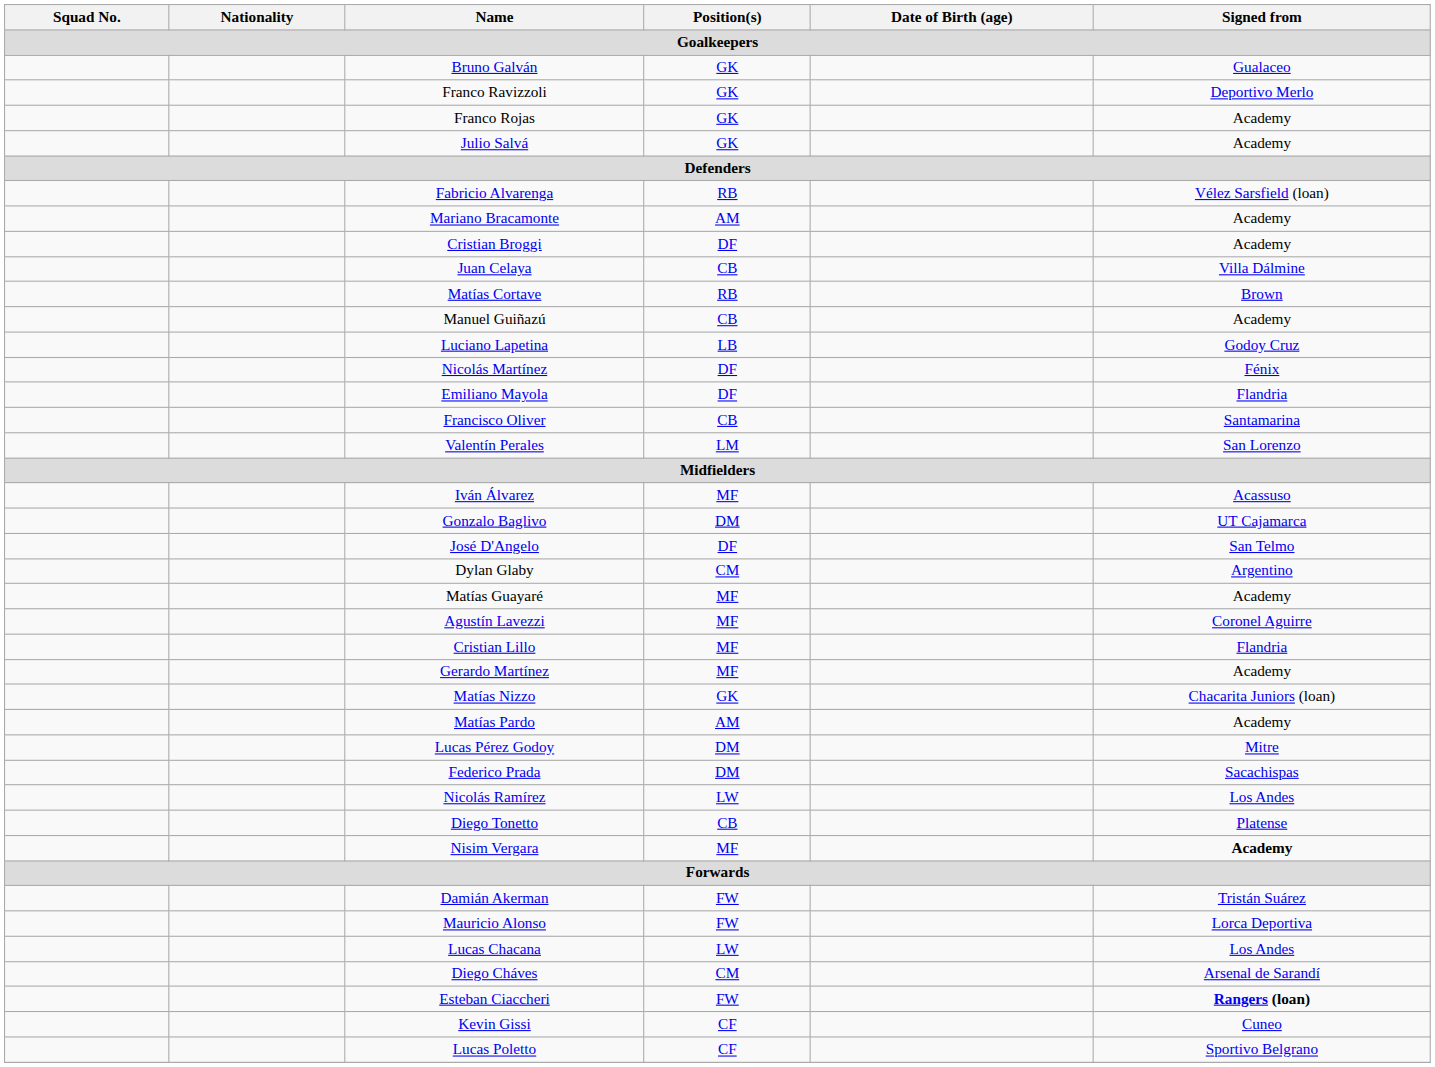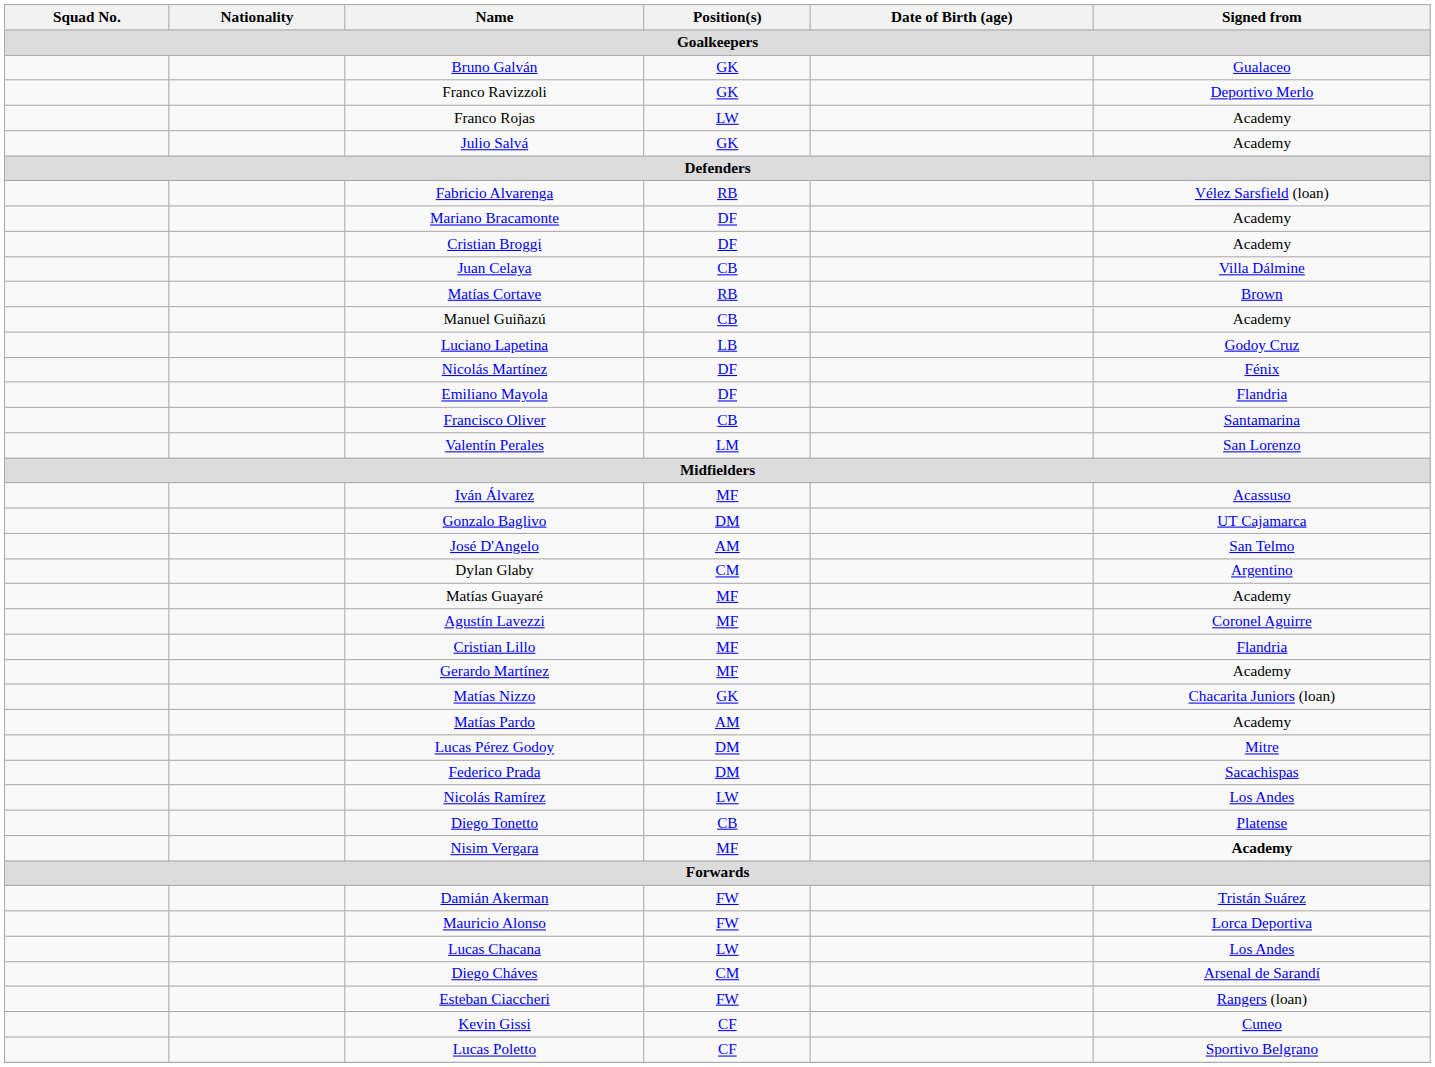 <table class="wikitable sortable" style="text-align:center; font-size:90%; width:85%;">
 <tr>
 <th style="background:#; color:; text-align:center;">Squad No.</th>
 <th style="background:#; color:; text-align:center;">Nationality</th>
 <th style="background:#; color:; text-align:center;">Name</th>
 <th style="background:#; color:; text-align:center;">Position(s)</th>
 <th style="background:#; color:; text-align:center;">Date of Birth (age)</th>
 <th style="background:#; color:; text-align:center;">Signed from</th>
 </tr>
 <tr>
 <th colspan="6" style="background:#dcdcdc; text-align:center;">Goalkeepers</th>
 </tr>
 <tr>
 <td></td>
 <td></td>
 <td><a href='#'>Bruno Galván</a></td>
 <td><a href='#'>GK</a></td>
 <td></td>
 <td> <a href='#'>Gualaceo</a></td>
 </tr>
 <tr>
 <td></td>
 <td></td>
 <td>Franco Ravizzoli</td>
 <td><a href='#'>GK</a></td>
 <td></td>
 <td> <a href='#'>Deportivo Merlo</a></td>
 </tr>
 <tr>
 <td></td>
 <td></td>
 <td>Franco Rojas</td>
-<td><a href='#'>GK</a></td>
+<td><a href='#'>LW</a></td>
 <td></td>
 <td>Academy</td>
 </tr>
 <tr>
 <td></td>
 <td></td>
 <td><a href='#'>Julio Salvá</a></td>
 <td><a href='#'>GK</a></td>
 <td></td>
 <td>Academy</td>
 </tr>
 <tr>
 <th colspan="7" style="background:#dcdcdc; text-align:center;">Defenders</th>
 </tr>
 <tr>
 <td></td>
 <td></td>
 <td><a href='#'>Fabricio Alvarenga</a></td>
 <td><a href='#'>RB</a></td>
 <td></td>
 <td> <a href='#'>Vélez Sarsfield</a> (loan)</td>
 </tr>
 <tr>
 <td></td>
 <td></td>
 <td><a href='#'>Mariano Bracamonte</a></td>
-<td><a href='#'>AM</a></td>
+<td><a href='#'>DF</a></td>
 <td></td>
 <td>Academy</td>
 </tr>
 <tr>
 <td></td>
 <td></td>
 <td><a href='#'>Cristian Broggi</a></td>
 <td><a href='#'>DF</a></td>
 <td></td>
 <td>Academy</td>
 </tr>
 <tr>
 <td></td>
 <td></td>
 <td><a href='#'>Juan Celaya</a></td>
 <td><a href='#'>CB</a></td>
 <td></td>
 <td> <a href='#'>Villa Dálmine</a></td>
 </tr>
 <tr>
 <td></td>
 <td></td>
 <td><a href='#'>Matías Cortave</a></td>
 <td><a href='#'>RB</a></td>
 <td></td>
 <td> <a href='#'>Brown</a></td>
 </tr>
 <tr>
 <td></td>
 <td></td>
 <td>Manuel Guiñazú</td>
 <td><a href='#'>CB</a></td>
 <td></td>
 <td>Academy</td>
 </tr>
 <tr>
 <td></td>
 <td></td>
 <td><a href='#'>Luciano Lapetina</a></td>
 <td><a href='#'>LB</a></td>
 <td></td>
 <td> <a href='#'>Godoy Cruz</a></td>
 </tr>
 <tr>
 <td></td>
 <td></td>
 <td><a href='#'>Nicolás Martínez</a></td>
 <td><a href='#'>DF</a></td>
 <td></td>
 <td> <a href='#'>Fénix</a></td>
 </tr>
 <tr>
 <td></td>
 <td></td>
 <td><a href='#'>Emiliano Mayola</a></td>
 <td><a href='#'>DF</a></td>
 <td></td>
 <td> <a href='#'>Flandria</a></td>
 </tr>
 <tr>
 <td></td>
 <td></td>
 <td><a href='#'>Francisco Oliver</a></td>
 <td><a href='#'>CB</a></td>
 <td></td>
 <td> <a href='#'>Santamarina</a></td>
 </tr>
 <tr>
 <td></td>
 <td></td>
 <td><a href='#'>Valentín Perales</a></td>
 <td><a href='#'>LM</a></td>
 <td></td>
 <td> <a href='#'>San Lorenzo</a></td>
 </tr>
 <tr>
 <th colspan="7" style="background:#dcdcdc; text-align:center;">Midfielders</th>
 </tr>
 <tr>
 <td></td>
 <td></td>
 <td><a href='#'>Iván Álvarez</a></td>
 <td><a href='#'>MF</a></td>
 <td></td>
 <td> <a href='#'>Acassuso</a></td>
 </tr>
 <tr>
 <td></td>
 <td></td>
 <td><a href='#'>Gonzalo Baglivo</a></td>
 <td><a href='#'>DM</a></td>
 <td></td>
 <td> <a href='#'>UT Cajamarca</a></td>
 </tr>
 <tr>
 <td></td>
 <td></td>
 <td><a href='#'>José D'Angelo</a></td>
-<td><a href='#'>DF</a></td>
+<td><a href='#'>AM</a></td>
 <td></td>
 <td> <a href='#'>San Telmo</a></td>
 </tr>
 <tr>
 <td></td>
 <td></td>
 <td>Dylan Glaby</td>
 <td><a href='#'>CM</a></td>
 <td></td>
 <td> <a href='#'>Argentino</a></td>
 </tr>
 <tr>
 <td></td>
 <td></td>
 <td>Matías Guayaré</td>
 <td><a href='#'>MF</a></td>
 <td></td>
 <td>Academy</td>
 </tr>
 <tr>
 <td></td>
 <td></td>
 <td><a href='#'>Agustín Lavezzi</a></td>
 <td><a href='#'>MF</a></td>
 <td></td>
 <td> <a href='#'>Coronel Aguirre</a></td>
 </tr>
 <tr>
 <td></td>
 <td></td>
 <td><a href='#'>Cristian Lillo</a></td>
 <td><a href='#'>MF</a></td>
 <td></td>
 <td> <a href='#'>Flandria</a></td>
 </tr>
 <tr>
 <td></td>
 <td></td>
 <td><a href='#'>Gerardo Martínez</a></td>
 <td><a href='#'>MF</a></td>
 <td></td>
 <td>Academy</td>
 </tr>
 <tr>
 <td></td>
 <td></td>
 <td><a href='#'>Matías Nizzo</a></td>
 <td><a href='#'>GK</a></td>
 <td></td>
 <td> <a href='#'>Chacarita Juniors</a> (loan)</td>
 </tr>
 <tr>
 <td></td>
 <td></td>
 <td><a href='#'>Matías Pardo</a></td>
 <td><a href='#'>AM</a></td>
 <td></td>
 <td>Academy</td>
 </tr>
 <tr>
 <td></td>
 <td></td>
 <td><a href='#'>Lucas Pérez Godoy</a></td>
 <td><a href='#'>DM</a></td>
 <td></td>
 <td> <a href='#'>Mitre</a></td>
 </tr>
 <tr>
 <td></td>
 <td></td>
 <td><a href='#'>Federico Prada</a></td>
 <td><a href='#'>DM</a></td>
 <td></td>
 <td> <a href='#'>Sacachispas</a></td>
 </tr>
 <tr>
 <td></td>
 <td></td>
 <td><a href='#'>Nicolás Ramírez</a></td>
 <td><a href='#'>LW</a></td>
 <td></td>
 <td> <a href='#'>Los Andes</a></td>
 </tr>
 <tr>
 <td></td>
 <td></td>
 <td><a href='#'>Diego Tonetto</a></td>
 <td><a href='#'>CB</a></td>
 <td></td>
 <td> <a href='#'>Platense</a></td>
 </tr>
 <tr>
 <td></td>
 <td></td>
 <td><a href='#'>Nisim Vergara</a></td>
 <td><a href='#'>MF</a></td>
 <td></td>
 <td><strong>Academy</strong></td>
 </tr>
 <tr>
 <th colspan="7" style="background:#dcdcdc; text-align:center;">Forwards</th>
 </tr>
 <tr>
 <td></td>
 <td></td>
 <td><a href='#'>Damián Akerman</a></td>
 <td><a href='#'>FW</a></td>
 <td></td>
 <td> <a href='#'>Tristán Suárez</a></td>
 </tr>
 <tr>
 <td></td>
 <td></td>
 <td><a href='#'>Mauricio Alonso</a></td>
 <td><a href='#'>FW</a></td>
 <td></td>
 <td> <a href='#'>Lorca Deportiva</a></td>
 </tr>
 <tr>
 <td></td>
 <td></td>
 <td><a href='#'>Lucas Chacana</a></td>
 <td><a href='#'>LW</a></td>
 <td></td>
 <td> <a href='#'>Los Andes</a></td>
 </tr>
 <tr>
 <td></td>
 <td></td>
 <td><a href='#'>Diego Cháves</a></td>
 <td><a href='#'>CM</a></td>
 <td></td>
 <td> <a href='#'>Arsenal de Sarandí</a></td>
 </tr>
 <tr>
 <td></td>
 <td></td>
 <td><a href='#'>Esteban Ciaccheri</a></td>
 <td><a href='#'>FW</a></td>
 <td></td>
-<td><strong> <a href='#'>Rangers</a> (loan)</strong></td>
+<td> <a href='#'>Rangers</a> (loan)</td>
 </tr>
 <tr>
 <td></td>
 <td></td>
 <td><a href='#'>Kevin Gissi</a></td>
 <td><a href='#'>CF</a></td>
 <td></td>
 <td> <a href='#'>Cuneo</a></td>
 </tr>
 <tr>
 <td></td>
 <td></td>
 <td><a href='#'>Lucas Poletto</a></td>
 <td><a href='#'>CF</a></td>
 <td></td>
 <td> <a href='#'>Sportivo Belgrano</a></td>
 </tr>
 <tr>
 </tr>
 </table>
